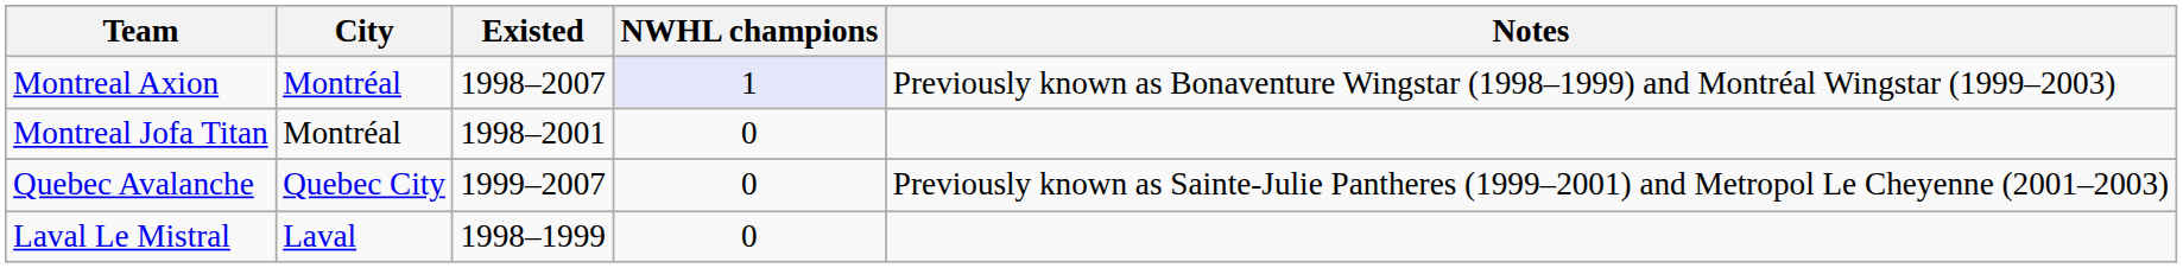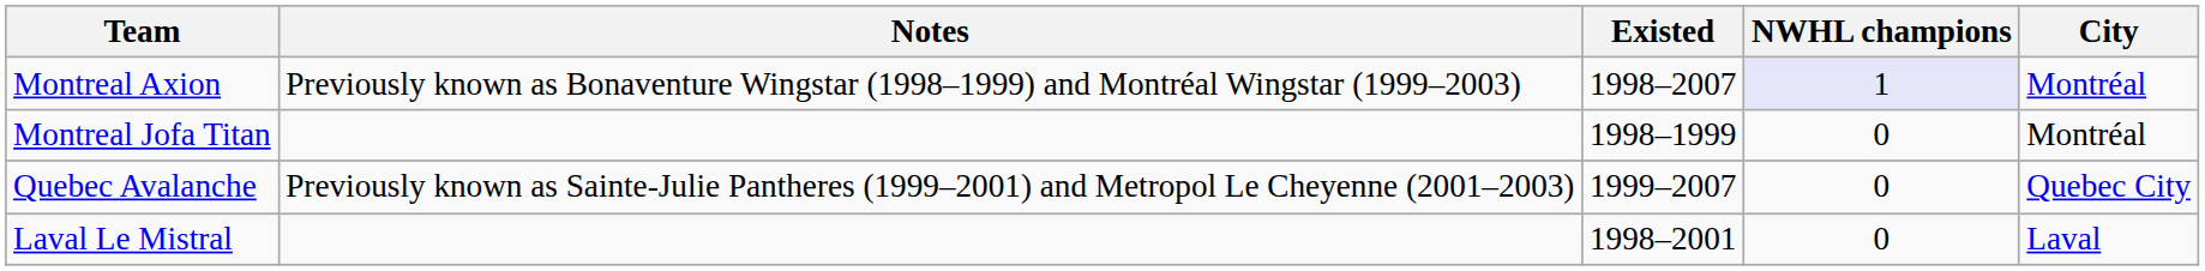 <table class="wikitable">
 <tr>
 <th>Team</th>
-<th>City</th>
+<th>Notes</th>
 <th>Existed</th>
 <th>NWHL champions</th>
-<th>Notes</th>
+<th>City</th>
 </tr>
 <tr>
 <td><a href='#'>Montreal Axion</a></td>
-<td><a href='#'>Montréal</a></td>
+<td>Previously known as Bonaventure Wingstar (1998–1999) and Montréal Wingstar (1999–2003)</td>
 <td align=center>1998–2007</td>
 <td align=center style="background: lavender;">1</td>
-<td>Previously known as Bonaventure Wingstar (1998–1999) and Montréal Wingstar (1999–2003)</td>
+<td><a href='#'>Montréal</a></td>
 </tr>
 <tr>
 <td><a href='#'>Montreal Jofa Titan</a></td>
+<td></td>
+<td align=center>1998–1999</td>
+<td align=center>0</td>
 <td>Montréal</td>
-<td align=center>1998–2001</td>
-<td align=center>0</td>
-<td></td>
 </tr>
 <tr>
 <td><a href='#'>Quebec Avalanche</a></td>
-<td><a href='#'>Quebec City</a></td>
+<td>Previously known as Sainte-Julie Pantheres (1999–2001) and Metropol Le Cheyenne (2001–2003)</td>
 <td align=center>1999–2007</td>
 <td align=center>0</td>
-<td>Previously known as Sainte-Julie Pantheres (1999–2001) and Metropol Le Cheyenne (2001–2003)</td>
+<td><a href='#'>Quebec City</a></td>
 </tr>
 <tr>
 <td><a href='#'>Laval Le Mistral</a></td>
+<td></td>
+<td align=center>1998–2001</td>
+<td align=center>0</td>
 <td><a href='#'>Laval</a></td>
-<td align=center>1998–1999</td>
-<td align=center>0</td>
-<td></td>
 </tr>
 </table>
